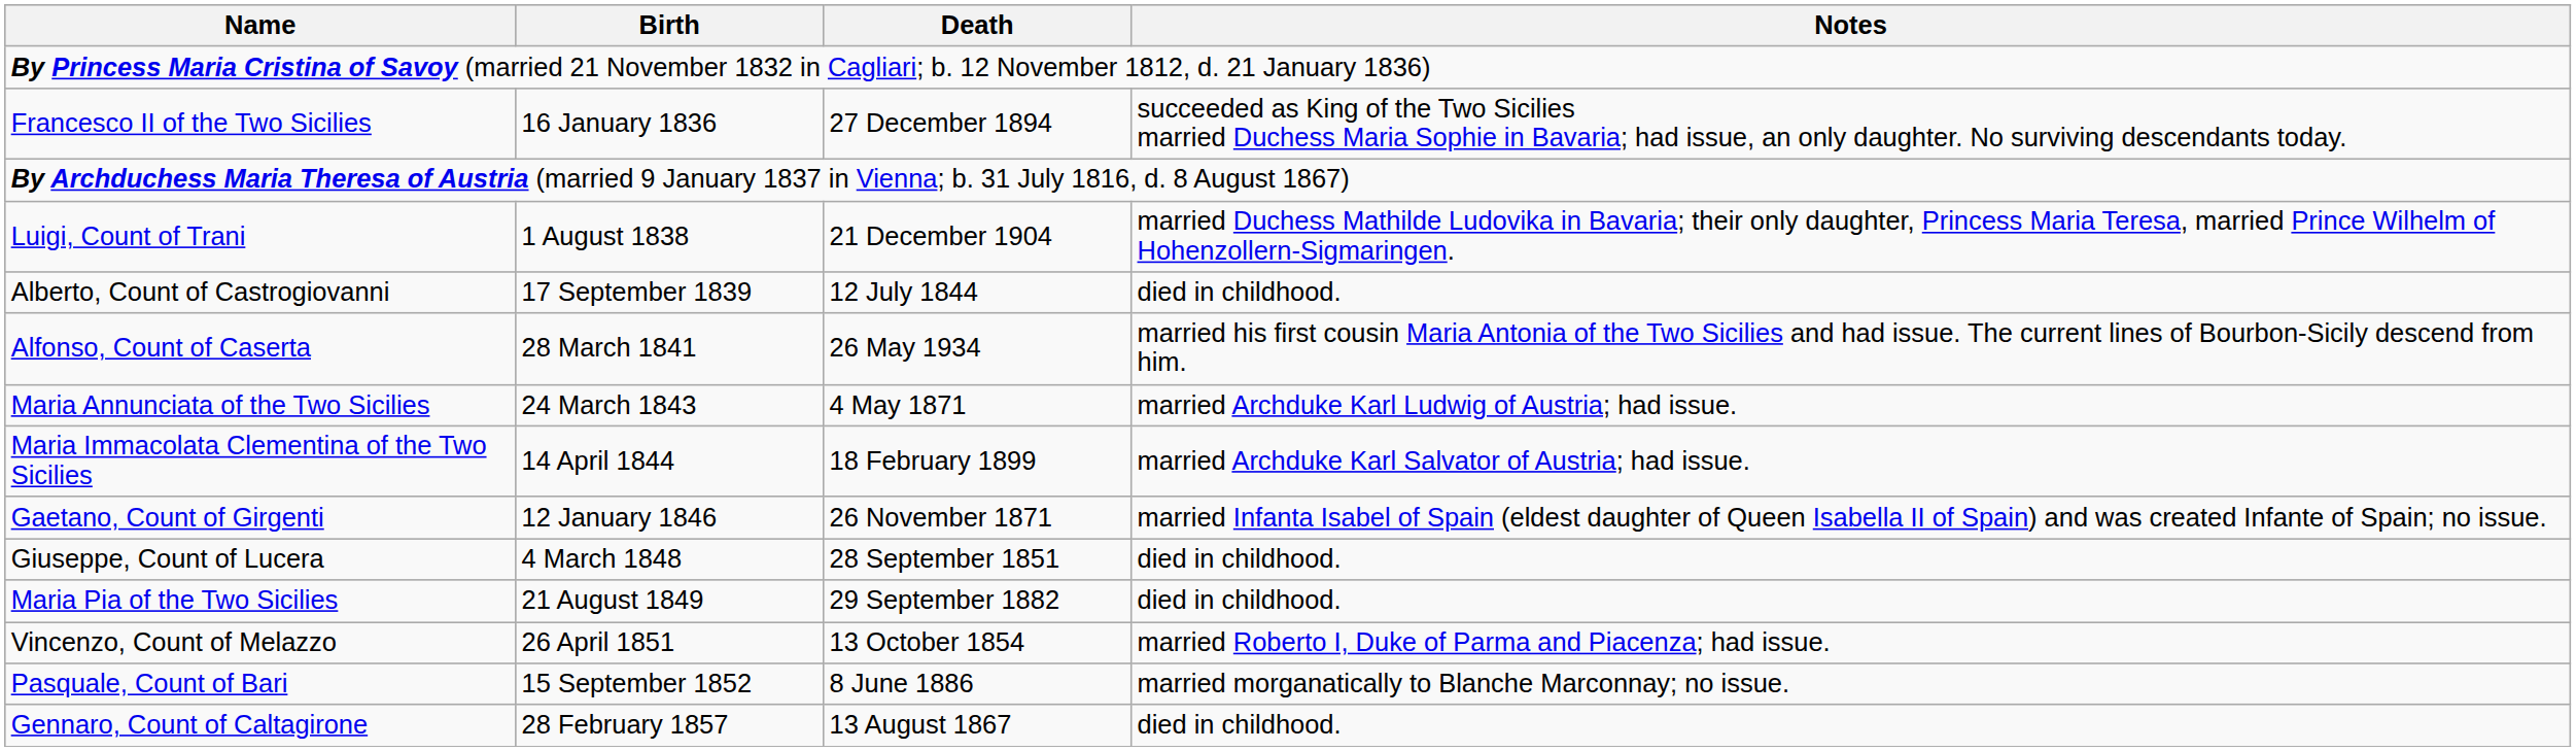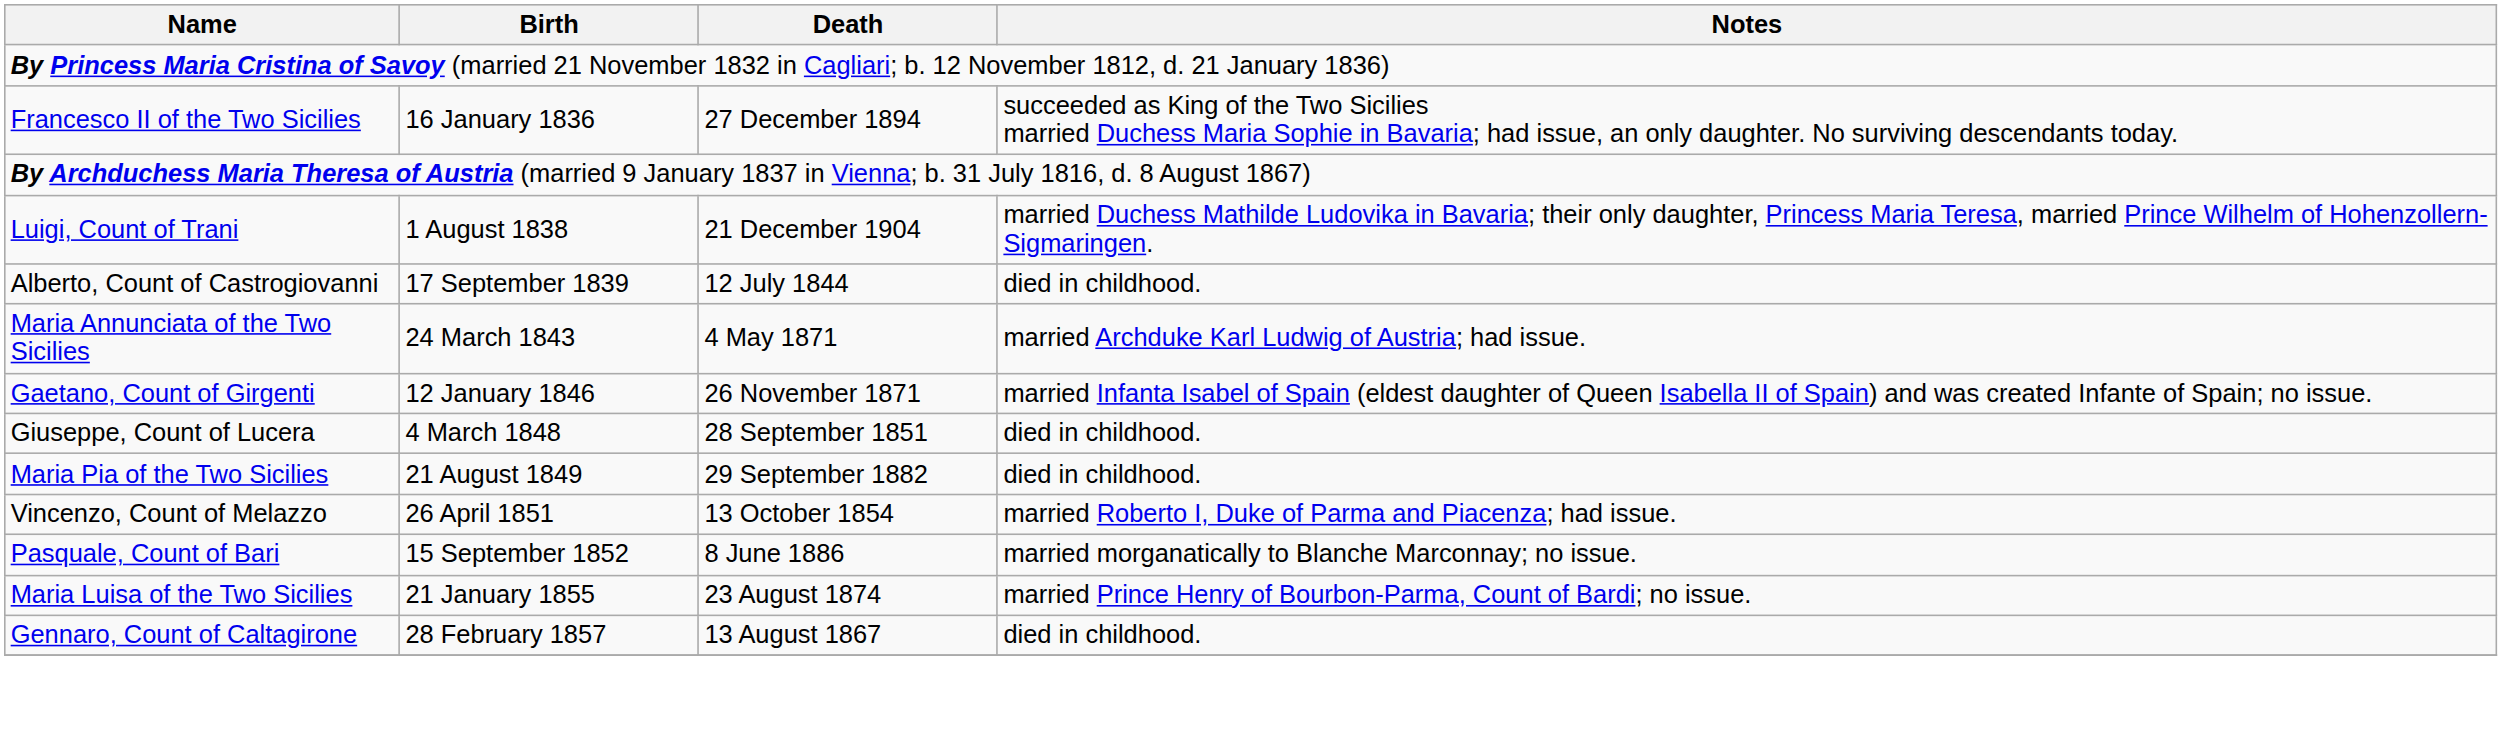 <table class="wikitable" align="center">
 <tr>
 <th>Name</th>
 <th width="12%">Birth</th>
 <th width="12%">Death</th>
 <th>Notes</th>
 </tr>
 <tr>
 <td colspan=4><strong><em>By <a href='#'>Princess Maria Cristina of Savoy</a></em></strong> (married 21 November 1832 in <a href='#'>Cagliari</a>; b. 12 November 1812, d. 21 January 1836)</td>
 </tr>
 <tr>
 <td><a href='#'>Francesco II of the Two Sicilies</a></td>
 <td>16 January 1836</td>
 <td>27 December 1894</td>
 <td>succeeded as King of the Two Sicilies<br>married <a href='#'>Duchess Maria Sophie in Bavaria</a>; had issue, an only daughter. No surviving descendants today.</td>
 </tr>
 <tr>
 <td colspan=4><strong><em>By <a href='#'>Archduchess Maria Theresa of Austria</a></em></strong> (married 9 January 1837 in <a href='#'>Vienna</a>; b. 31 July 1816, d. 8 August 1867)</td>
 </tr>
 <tr>
 <td><a href='#'>Luigi, Count of Trani</a></td>
 <td>1 August 1838</td>
 <td>21 December 1904</td>
 <td>married <a href='#'>Duchess Mathilde Ludovika in Bavaria</a>; their only daughter, <a href='#'>Princess Maria Teresa</a>, married <a href='#'>Prince Wilhelm of Hohenzollern-Sigmaringen</a>.</td>
 </tr>
 <tr>
 <td>Alberto, Count of Castrogiovanni</td>
 <td>17 September 1839</td>
 <td>12 July 1844</td>
 <td>died in childhood.</td>
 </tr>
 <tr>
-<td><a href='#'>Alfonso, Count of Caserta</a></td>
-<td>28 March 1841</td>
-<td>26 May 1934</td>
-<td>married his first cousin <a href='#'>Maria Antonia of the Two Sicilies</a> and had issue. The current lines of Bourbon-Sicily descend from him.</td>
-</tr>
-<tr>
 <td><a href='#'>Maria Annunciata of the Two Sicilies</a></td>
 <td>24 March 1843</td>
 <td>4 May 1871</td>
 <td>married <a href='#'>Archduke Karl Ludwig of Austria</a>; had issue.</td>
-</tr>
-<tr>
-<td><a href='#'>Maria Immacolata Clementina of the Two Sicilies</a></td>
-<td>14 April 1844</td>
-<td>18 February 1899</td>
-<td>married <a href='#'>Archduke Karl Salvator of Austria</a>; had issue.</td>
 </tr>
 <tr>
 <td><a href='#'>Gaetano, Count of Girgenti</a></td>
 <td>12 January 1846</td>
 <td>26 November 1871</td>
 <td>married <a href='#'>Infanta Isabel of Spain</a> (eldest daughter of Queen <a href='#'>Isabella II of Spain</a>) and was created Infante of Spain; no issue.</td>
 </tr>
 <tr>
 <td>Giuseppe, Count of Lucera</td>
 <td>4 March 1848</td>
 <td>28 September 1851</td>
 <td>died in childhood.</td>
 </tr>
 <tr>
 <td><a href='#'>Maria Pia of the Two Sicilies</a></td>
 <td>21 August 1849</td>
 <td>29 September 1882</td>
 <td>died in childhood.</td>
 </tr>
 <tr>
 <td>Vincenzo, Count of Melazzo</td>
 <td>26 April 1851</td>
 <td>13 October 1854</td>
 <td>married <a href='#'>Roberto I, Duke of Parma and Piacenza</a>; had issue.</td>
 </tr>
 <tr>
 <td><a href='#'>Pasquale, Count of Bari</a></td>
 <td>15 September 1852</td>
 <td>8 June 1886</td>
 <td>married morganatically to Blanche Marconnay; no issue.</td>
 </tr>
 <tr>
+<td><a href='#'>Maria Luisa of the Two Sicilies</a></td>
+<td>21 January 1855</td>
+<td>23 August 1874</td>
+<td>married <a href='#'>Prince Henry of Bourbon-Parma, Count of Bardi</a>; no issue.</td>
+</tr>
+<tr>
 <td><a href='#'>Gennaro, Count of Caltagirone</a></td>
 <td>28 February 1857</td>
 <td>13 August 1867</td>
 <td>died in childhood.</td>
 </tr>
 <tr>
 </tr>
 </table>
